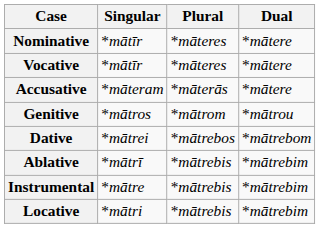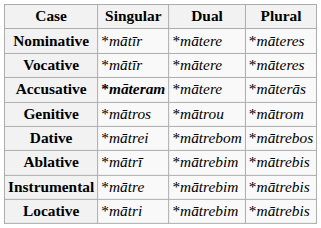 <table class="wikitable">
 <tr>
 <th>Case</th>
 <th>Singular</th>
+<th>Dual</th>
 <th>Plural</th>
-<th>Dual</th>
 </tr>
 <tr>
 <th>Nominative</th>
 <td>*<em>mātīr</em></td>
+<td>*<em>mātere</em></td>
 <td>*<em>māteres</em></td>
-<td>*<em>mātere</em></td>
 </tr>
 <tr>
 <th>Vocative</th>
 <td>*<em>mātīr</em></td>
+<td>*<em>mātere</em></td>
 <td>*<em>māteres</em></td>
-<td>*<em>mātere</em></td>
 </tr>
 <tr>
 <th>Accusative</th>
-<td>*<em>māteram</em></td>
+<td><strong>*<em>māteram</em></strong></td>
+<td>*<em>mātere</em></td>
 <td>*<em>māterās</em></td>
-<td>*<em>mātere</em></td>
 </tr>
 <tr>
 <th>Genitive</th>
 <td>*<em>mātros</em></td>
+<td>*<em>mātrou</em></td>
 <td>*<em>mātrom</em></td>
-<td>*<em>mātrou</em></td>
 </tr>
 <tr>
 <th>Dative</th>
 <td>*<em>mātrei</em></td>
+<td>*<em>mātrebom</em></td>
 <td>*<em>mātrebos</em></td>
-<td>*<em>mātrebom</em></td>
 </tr>
 <tr>
 <th>Ablative</th>
 <td>*<em>mātrī</em></td>
+<td>*<em>mātrebim</em></td>
 <td>*<em>mātrebis</em></td>
-<td>*<em>mātrebim</em></td>
 </tr>
 <tr>
 <th>Instrumental</th>
 <td>*<em>mātre</em></td>
+<td>*<em>mātrebim</em></td>
 <td>*<em>mātrebis</em></td>
-<td>*<em>mātrebim</em></td>
 </tr>
 <tr>
 <th>Locative</th>
 <td>*<em>mātri</em></td>
+<td>*<em>mātrebim</em></td>
 <td>*<em>mātrebis</em></td>
-<td>*<em>mātrebim</em></td>
 </tr>
 </table>
